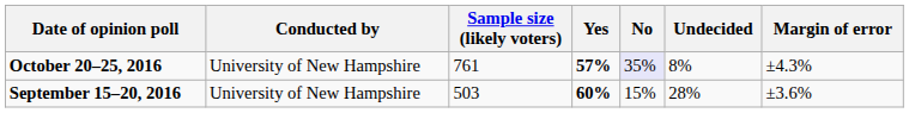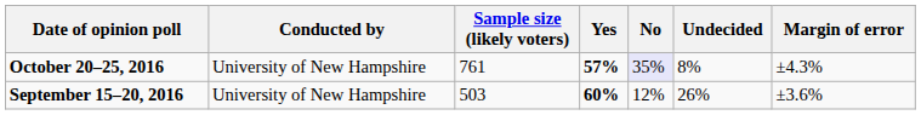 <table class="wikitable" style="width:825px;">
 <tr>
 <th>Date of opinion poll</th>
 <th>Conducted by</th>
 <th><a href='#'>Sample size</a><br>(likely voters)</th>
 <th>Yes</th>
 <th>No</th>
 <th>Undecided</th>
 <th>Margin of error</th>
 </tr>
 <tr>
 <td><strong>October 20–25, 2016</strong></td>
 <td>University of New Hampshire</td>
 <td>761</td>
 <td><strong>57%</strong></td>
 <td style="background: lavender;">35%</td>
 <td>8%</td>
 <td>±4.3%</td>
 </tr>
 <tr>
 <td><strong>September 15–20, 2016</strong></td>
 <td>University of New Hampshire</td>
 <td>503</td>
 <td><strong>60%</strong></td>
-<td>15%</td>
-<td>28%</td>
+<td>12%</td>
+<td>26%</td>
 <td>±3.6%</td>
 </tr>
 </table>
